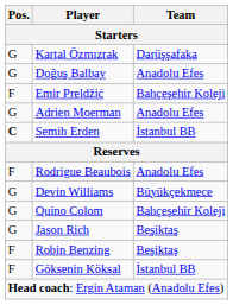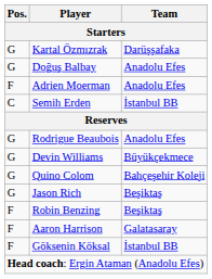 <table class="wikitable">
 <tr>
 <th>Pos.</th>
 <th>Player</th>
 <th>Team</th>
 </tr>
 <tr>
 <th colspan="3">Starters</th>
 </tr>
 <tr>
 <td>G</td>
 <td> <a href='#'>Kartal Özmızrak</a></td>
 <td><a href='#'>Darüşşafaka</a></td>
 </tr>
 <tr>
 <td>G</td>
 <td> <a href='#'>Doğuş Balbay</a></td>
 <td><a href='#'>Anadolu Efes</a></td>
 </tr>
 <tr>
 <td>F</td>
-<td> <a href='#'>Emir Preldžić</a></td>
-<td><a href='#'>Bahçeşehir Koleji</a></td>
-</tr>
-<tr>
-<td>G</td>
 <td> <a href='#'>Adrien Moerman</a></td>
 <td><a href='#'>Anadolu Efes</a></td>
 </tr>
 <tr>
-<td><strong>C</strong></td>
+<td>C</td>
 <td> <a href='#'>Semih Erden</a></td>
 <td><a href='#'>İstanbul BB</a></td>
 </tr>
 <tr>
 <th colspan="3">Reserves</th>
 </tr>
 <tr>
-<td>F</td>
+<td>G</td>
 <td> <a href='#'>Rodrigue Beaubois</a></td>
 <td><a href='#'>Anadolu Efes</a></td>
 </tr>
 <tr>
 <td>G</td>
 <td> <a href='#'>Devin Williams</a></td>
 <td><a href='#'>Büyükçekmece</a></td>
 </tr>
 <tr>
 <td>G</td>
 <td> <a href='#'>Quino Colom</a></td>
 <td><a href='#'>Bahçeşehir Koleji</a></td>
 </tr>
 <tr>
 <td>G</td>
 <td> <a href='#'>Jason Rich</a></td>
 <td><a href='#'>Beşiktaş</a></td>
 </tr>
 <tr>
 <td>F</td>
 <td> <a href='#'>Robin Benzing</a></td>
 <td><a href='#'>Beşiktaş</a></td>
 </tr>
 <tr>
 <td>F</td>
+<td> <a href='#'>Aaron Harrison</a></td>
+<td><a href='#'>Galatasaray</a></td>
+</tr>
+<tr>
+<td>F</td>
 <td> <a href='#'>Göksenin Köksal</a></td>
 <td><a href='#'>İstanbul BB</a></td>
 </tr>
 <tr>
 <td colspan="3"><strong>Head coach</strong>: <a href='#'>Ergin Ataman</a> (<a href='#'>Anadolu Efes</a>)</td>
 </tr>
 </table>
